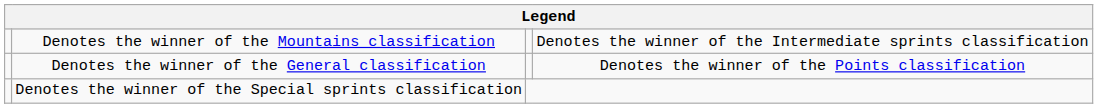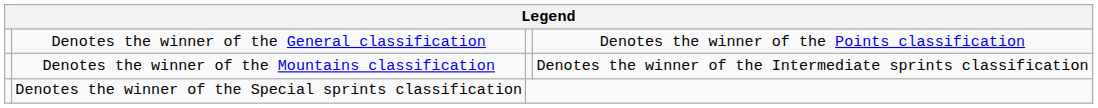 <table class="wikitable">
 <tr>
 <th colspan=4>Legend </th>
+</tr>
+<tr>
+<td style="text-align:center;"></td>
+<td style="text-align:center;">Denotes the winner of the <a href='#'>General classification</a></td>
+<td style="text-align:center;"></td>
+<td style="text-align:center;">Denotes the winner of the <a href='#'>Points classification</a></td>
 </tr>
 <tr>
 <td style="text-align:center;"></td>
 <td style="text-align:center;">Denotes the winner of the <a href='#'>Mountains classification</a></td>
 <td style="text-align:center;"></td>
 <td style="text-align:center;">Denotes the winner of the Intermediate sprints classification</td>
 </tr>
 <tr>
 <td style="text-align:center;"></td>
-<td style="text-align:center;">Denotes the winner of the <a href='#'>General classification</a></td>
-<td style="text-align:center;"></td>
-<td style="text-align:center;">Denotes the winner of the <a href='#'>Points classification</a></td>
-</tr>
-<tr>
-<td style="text-align:center;"></td>
 <td style="text-align:center;">Denotes the winner of the Special sprints classification</td>
 </tr>
 </table>
